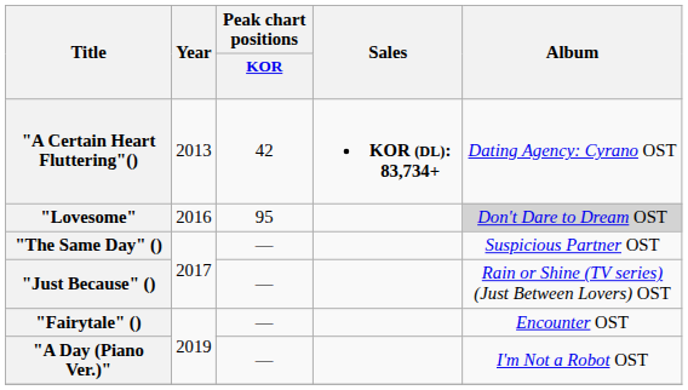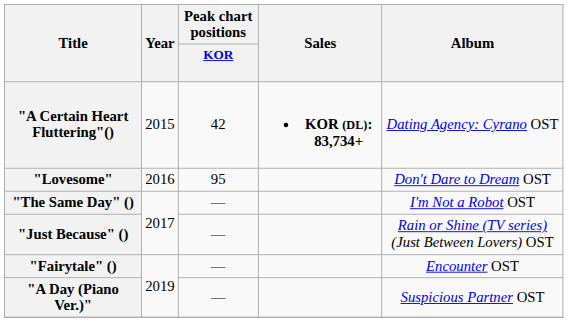 <table class="wikitable plainrowheaders" style="text-align:center;">
 <tr>
 <th scope="col" rowspan="2">Title</th>
 <th scope="col" rowspan="2">Year</th>
 <th scope="col" colspan="1" style="width:5em;">Peak chart positions</th>
 <th scope="col" rowspan="2">Sales</th>
 <th scope="col" rowspan="2">Album</th>
 </tr>
 <tr>
 <th scope="col" style="width:3em;font-size:90%;"><a href='#'>KOR</a><br><br></th>
 </tr>
 <tr>
 <th scope="row">"A Certain Heart Fluttering"()</th>
-<td>2013</td>
+<td>2015</td>
 <td>42</td>
 <td><strong><br><ul><li>KOR <small>(DL)</small>: 83,734+</li></ul></strong></td>
 <td><em><a href='#'>Dating Agency: Cyrano</a></em> OST</td>
 </tr>
 <tr>
 <th scope="row">"Lovesome"</th>
 <td>2016</td>
 <td>95</td>
 <td></td>
-<td style="background: lightgrey;"><em><a href='#'>Don't Dare to Dream</a></em> OST</td>
+<td><em><a href='#'>Don't Dare to Dream</a></em> OST</td>
 </tr>
 <tr>
 <th scope="row">"The Same Day" ()</th>
 <td rowspan="2">2017</td>
 <td>—</td>
 <td></td>
-<td><em><a href='#'>Suspicious Partner</a></em> OST</td>
+<td><em><a href='#'>I'm Not a Robot</a></em> OST</td>
 </tr>
 <tr>
 <th scope="row">"Just Because" ()</th>
 <td>—</td>
 <td></td>
 <td><em><a href='#'>Rain or Shine (TV series)</a> (Just Between Lovers)</em> OST</td>
 </tr>
 <tr>
 <th scope="row">"Fairytale" ()</th>
 <td rowspan="2">2019</td>
 <td>—</td>
 <td></td>
 <td><em><a href='#'>Encounter</a></em> OST</td>
 </tr>
 <tr>
 <th scope="row">"A Day (Piano Ver.)"</th>
 <td>—</td>
 <td></td>
-<td><em><a href='#'>I'm Not a Robot</a></em> OST</td>
+<td><em><a href='#'>Suspicious Partner</a></em> OST</td>
 </tr>
 <tr>
 </tr>
 </table>
